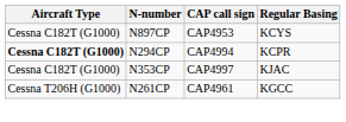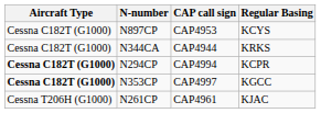 <table class="wikitable">
 <tr>
 <th>Aircraft Type</th>
 <th>N-number</th>
 <th>CAP call sign</th>
 <th>Regular Basing</th>
 </tr>
 <tr>
 <td>Cessna C182T (G1000)</td>
 <td>N897CP</td>
 <td>CAP4953</td>
 <td>KCYS</td>
 </tr>
 <tr>
+<td>Cessna C182T (G1000)</td>
+<td>N344CA</td>
+<td>CAP4944</td>
+<td>KRKS</td>
+</tr>
+<tr>
 <td><strong>Cessna C182T (G1000)</strong></td>
 <td>N294CP</td>
 <td>CAP4994</td>
 <td>KCPR</td>
 </tr>
 <tr>
-<td>Cessna C182T (G1000)</td>
+<td><strong>Cessna C182T (G1000)</strong></td>
 <td>N353CP</td>
 <td>CAP4997</td>
-<td>KJAC</td>
+<td>KGCC</td>
 </tr>
 <tr>
 <td>Cessna T206H (G1000)</td>
 <td>N261CP</td>
 <td>CAP4961</td>
-<td>KGCC</td>
+<td>KJAC</td>
 </tr>
 </table>
